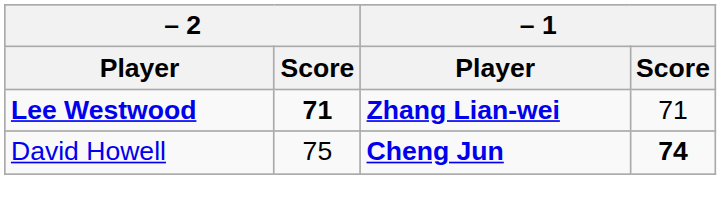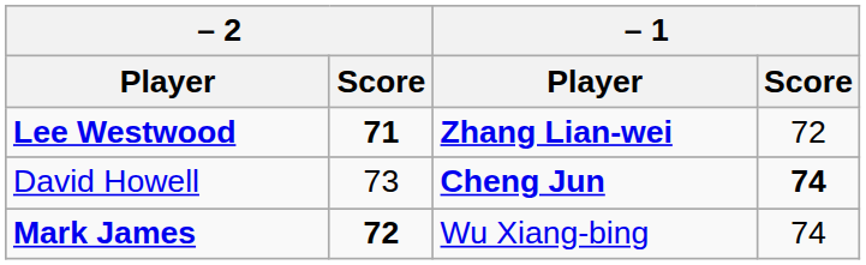 <table class=wikitable>
 <tr>
 <th colspan=2> – 2</th>
 <th colspan=2> – 1</th>
 </tr>
 <tr>
 <th width=155>Player</th>
 <th>Score</th>
 <th width=155>Player</th>
 <th>Score</th>
 </tr>
 <tr>
 <td><strong><a href='#'>Lee Westwood</a></strong></td>
 <td align=center><strong>71</strong></td>
 <td><strong><a href='#'>Zhang Lian-wei</a></strong></td>
-<td align=center>71</td>
+<td align=center>72</td>
 </tr>
 <tr>
 <td><a href='#'>David Howell</a></td>
-<td align=center>75</td>
+<td align=center>73</td>
 <td><strong><a href='#'>Cheng Jun</a></strong></td>
 <td align=center><strong>74</strong></td>
 </tr>
+<tr>
+<td><strong><a href='#'>Mark James</a></strong></td>
+<td align=center><strong>72</strong></td>
+<td><a href='#'>Wu Xiang-bing</a></td>
+<td align=center>74</td>
+</tr>
 </table>
